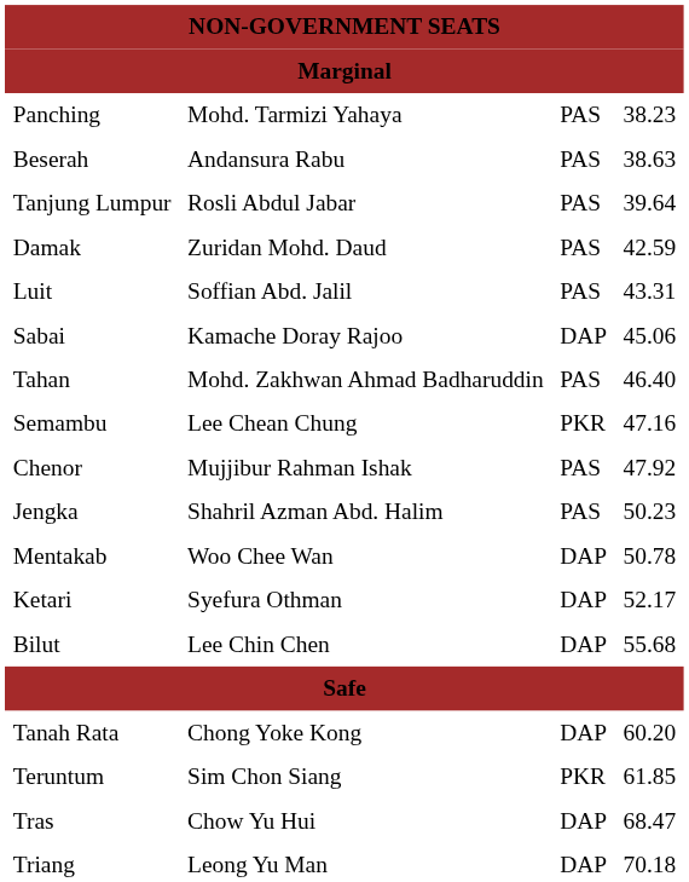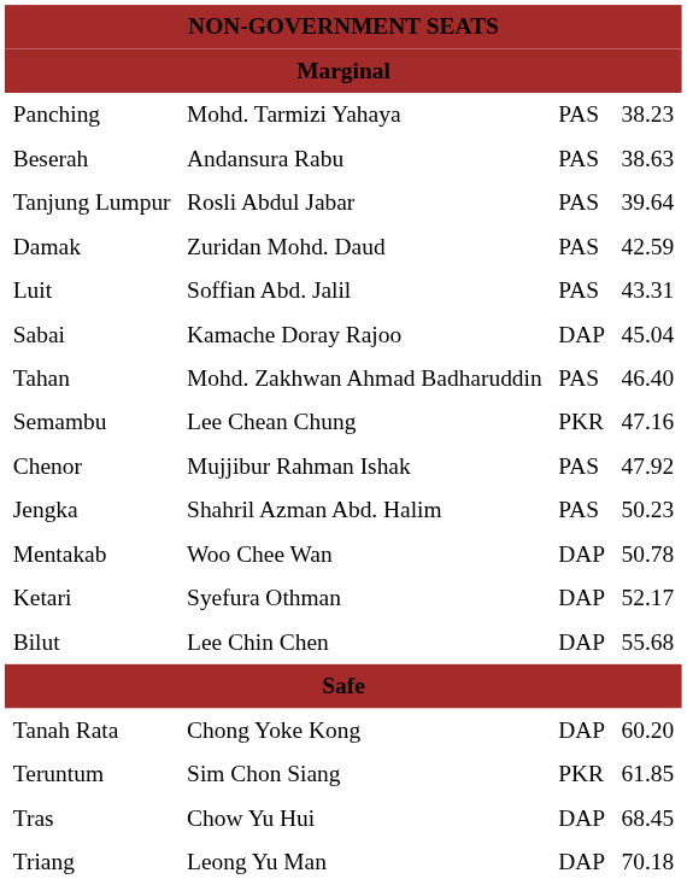 <table class="toccolours" cellpadding="5" cellspacing="0" style="float:left; margin-right:.5em; margin-top:.4em; font-size:90%;">
 <tr>
 <td colspan="4"  style="text-align:center; background:brown;"><span><strong>NON-GOVERNMENT SEATS</strong></span></td>
 </tr>
 <tr>
 <td colspan="4"  style="text-align:center; background:brown;"><span><strong>Marginal</strong></span></td>
 </tr>
 <tr>
 <td>Panching</td>
 <td>Mohd. Tarmizi Yahaya</td>
 <td>PAS</td>
 <td style="text-align:center;">38.23</td>
 </tr>
 <tr>
 <td>Beserah</td>
 <td>Andansura Rabu</td>
 <td>PAS</td>
 <td style="text-align:center;">38.63</td>
 </tr>
 <tr>
 <td>Tanjung Lumpur</td>
 <td>Rosli Abdul Jabar</td>
 <td>PAS</td>
 <td style="text-align:center;">39.64</td>
 </tr>
 <tr>
 <td>Damak</td>
 <td>Zuridan Mohd. Daud</td>
 <td>PAS</td>
 <td style="text-align:center;">42.59</td>
 </tr>
 <tr>
 <td>Luit</td>
 <td>Soffian Abd. Jalil</td>
 <td>PAS</td>
 <td style="text-align:center;">43.31</td>
 </tr>
 <tr>
 <td>Sabai</td>
 <td>Kamache Doray Rajoo</td>
 <td>DAP</td>
-<td style="text-align:center;">45.06</td>
+<td style="text-align:center;">45.04</td>
 </tr>
 <tr>
 <td>Tahan</td>
 <td>Mohd. Zakhwan Ahmad Badharuddin</td>
 <td>PAS</td>
 <td style="text-align:center;">46.40</td>
 </tr>
 <tr>
 <td>Semambu</td>
 <td>Lee Chean Chung</td>
 <td>PKR</td>
 <td style="text-align:center;">47.16</td>
 </tr>
 <tr>
 <td>Chenor</td>
 <td>Mujjibur Rahman Ishak</td>
 <td>PAS</td>
 <td style="text-align:center;">47.92</td>
 </tr>
 <tr>
 <td>Jengka</td>
 <td>Shahril Azman Abd. Halim</td>
 <td>PAS</td>
 <td style="text-align:center;">50.23</td>
 </tr>
 <tr>
 <td>Mentakab</td>
 <td>Woo Chee Wan</td>
 <td>DAP</td>
 <td style="text-align:center;">50.78</td>
 </tr>
 <tr>
 <td>Ketari</td>
 <td>Syefura Othman</td>
 <td>DAP</td>
 <td style="text-align:center;">52.17</td>
 </tr>
 <tr>
 <td>Bilut</td>
 <td>Lee Chin Chen</td>
 <td>DAP</td>
 <td style="text-align:center;">55.68</td>
 </tr>
 <tr>
 <td colspan="4"  style="text-align:center; background:brown;"><span><strong>Safe</strong></span></td>
 </tr>
 <tr>
 <td>Tanah Rata</td>
 <td>Chong Yoke Kong</td>
 <td>DAP</td>
 <td style="text-align:center;">60.20</td>
 </tr>
 <tr>
 <td>Teruntum</td>
 <td>Sim Chon Siang</td>
 <td>PKR</td>
 <td style="text-align:center;">61.85</td>
 </tr>
 <tr>
 <td>Tras</td>
 <td>Chow Yu Hui</td>
 <td>DAP</td>
-<td style="text-align:center;">68.47</td>
+<td style="text-align:center;">68.45</td>
 </tr>
 <tr>
 <td>Triang</td>
 <td>Leong Yu Man</td>
 <td>DAP</td>
 <td style="text-align:center;">70.18</td>
 </tr>
 </table>
